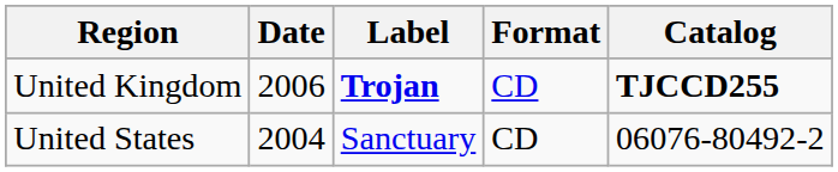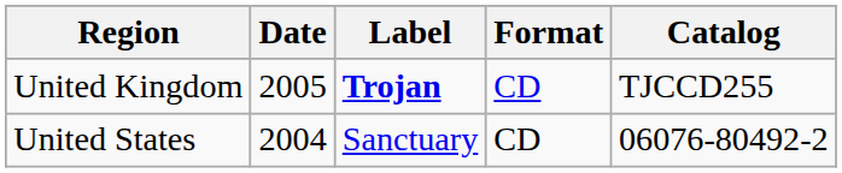 <table class="wikitable">
 <tr>
 <th>Region</th>
 <th>Date</th>
 <th>Label</th>
 <th>Format</th>
 <th>Catalog</th>
 </tr>
 <tr>
 <td>United Kingdom</td>
-<td>2006</td>
+<td>2005</td>
 <td><strong><a href='#'>Trojan</a></strong></td>
 <td><a href='#'>CD</a></td>
-<td><strong>TJCCD255</strong></td>
+<td>TJCCD255</td>
 </tr>
 <tr>
 <td>United States</td>
 <td>2004</td>
 <td><a href='#'>Sanctuary</a></td>
 <td>CD</td>
 <td>06076-80492-2</td>
 </tr>
 </table>
